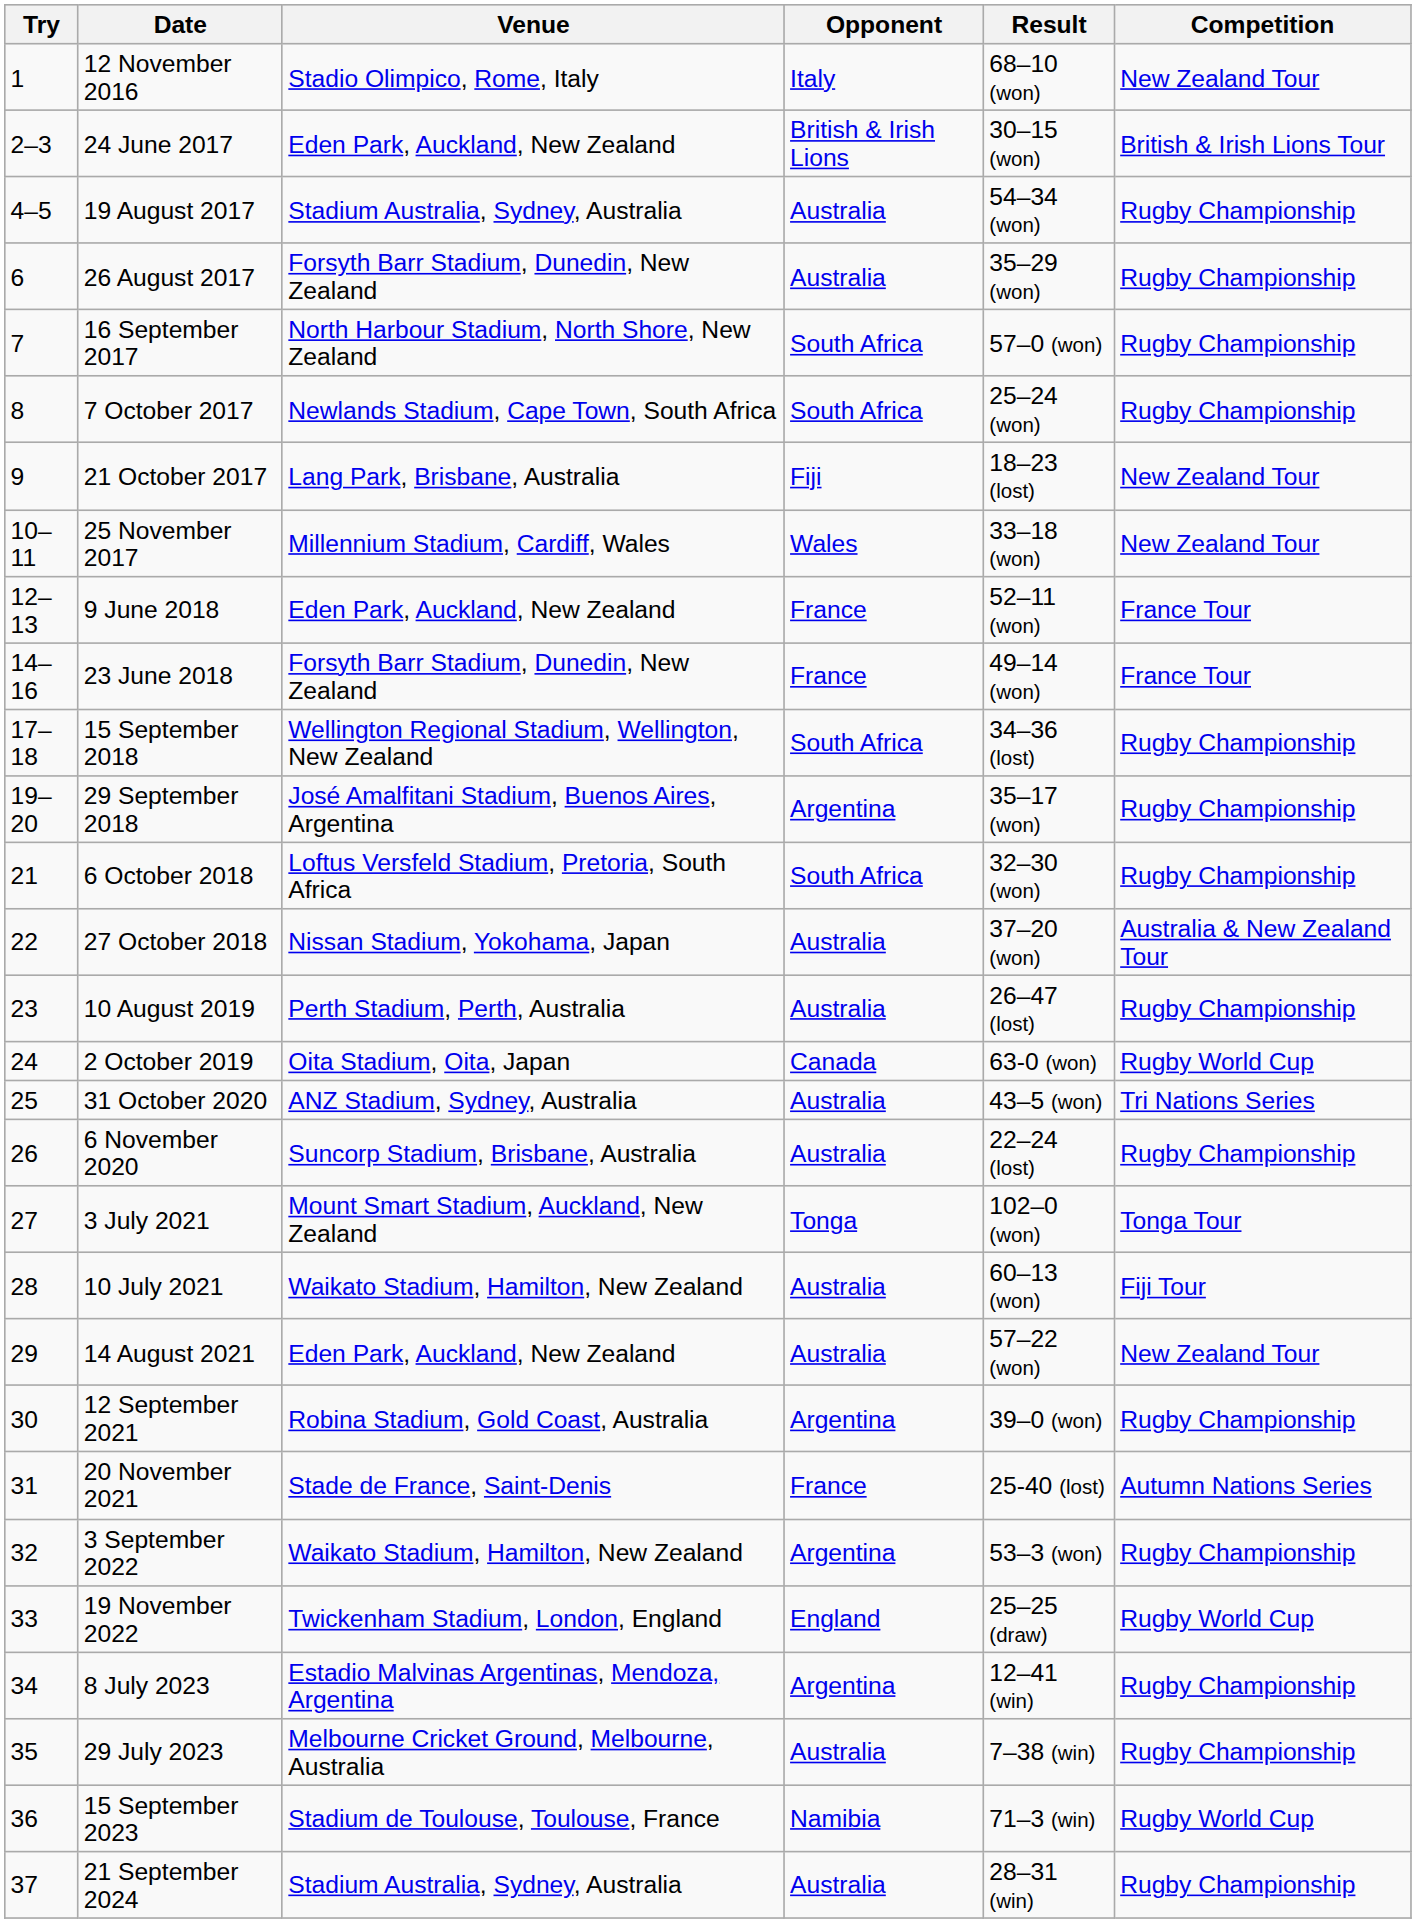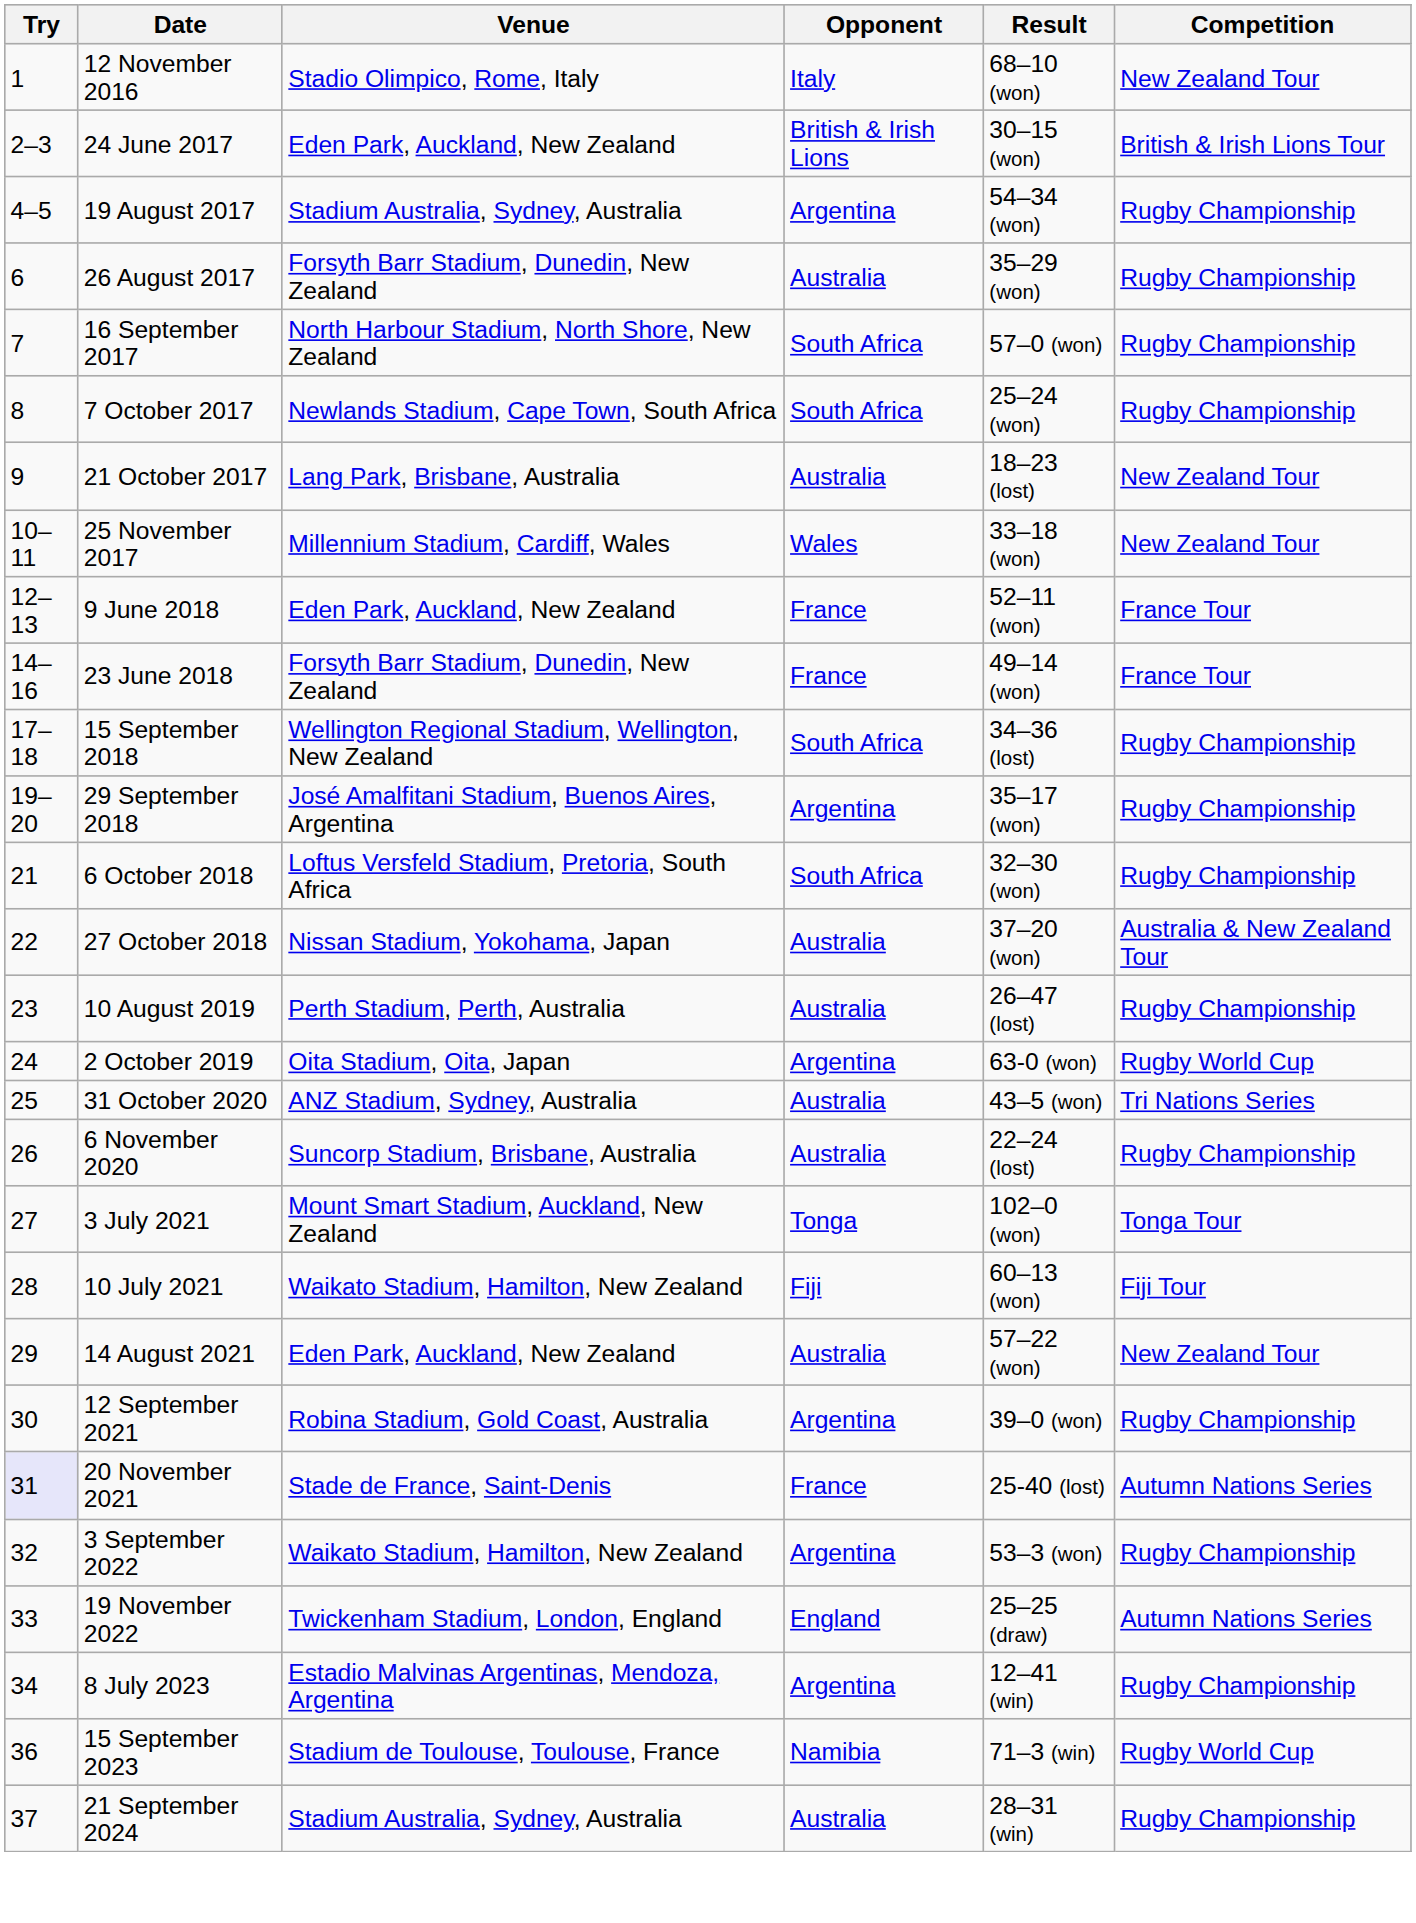 <table class="wikitable sortable" style="text-align:left; font-size:95%">
 <tr>
 <th>Try</th>
 <th>Date</th>
 <th>Venue</th>
 <th>Opponent</th>
 <th>Result</th>
 <th>Competition</th>
 </tr>
 <tr>
 <td>1</td>
 <td>12 November 2016</td>
 <td><a href='#'>Stadio Olimpico</a>, <a href='#'>Rome</a>, Italy</td>
 <td><a href='#'>Italy</a></td>
 <td>68–10 <small>(won)</small></td>
 <td><a href='#'>New Zealand Tour</a></td>
 </tr>
 <tr>
 <td>2–3</td>
 <td>24 June 2017</td>
 <td><a href='#'>Eden Park</a>, <a href='#'>Auckland</a>, New Zealand</td>
 <td><a href='#'>British & Irish Lions</a></td>
 <td>30–15 <small>(won)</small></td>
 <td><a href='#'>British & Irish Lions Tour</a></td>
 </tr>
 <tr>
 <td>4–5</td>
 <td>19 August 2017</td>
 <td><a href='#'>Stadium Australia</a>, <a href='#'>Sydney</a>, Australia</td>
-<td><a href='#'>Australia</a></td>
+<td><a href='#'>Argentina</a></td>
 <td>54–34 <small>(won)</small></td>
 <td><a href='#'>Rugby Championship</a></td>
 </tr>
 <tr>
 <td>6</td>
 <td>26 August 2017</td>
 <td><a href='#'>Forsyth Barr Stadium</a>, <a href='#'>Dunedin</a>, New Zealand</td>
 <td><a href='#'>Australia</a></td>
 <td>35–29 <small>(won)</small></td>
 <td><a href='#'>Rugby Championship</a></td>
 </tr>
 <tr>
 <td>7</td>
 <td>16 September 2017</td>
 <td><a href='#'>North Harbour Stadium</a>, <a href='#'>North Shore</a>, New Zealand</td>
 <td><a href='#'>South Africa</a></td>
 <td>57–0 <small>(won)</small></td>
 <td><a href='#'>Rugby Championship</a></td>
 </tr>
 <tr>
 <td>8</td>
 <td>7 October 2017</td>
 <td><a href='#'>Newlands Stadium</a>, <a href='#'>Cape Town</a>, South Africa</td>
 <td><a href='#'>South Africa</a></td>
 <td>25–24 <small>(won)</small></td>
 <td><a href='#'>Rugby Championship</a></td>
 </tr>
 <tr>
 <td>9</td>
 <td>21 October 2017</td>
 <td><a href='#'>Lang Park</a>, <a href='#'>Brisbane</a>, Australia</td>
-<td><a href='#'>Fiji</a></td>
+<td><a href='#'>Australia</a></td>
 <td>18–23 <small>(lost)</small></td>
 <td><a href='#'>New Zealand Tour</a></td>
 </tr>
 <tr>
 <td>10–11</td>
 <td>25 November 2017</td>
 <td><a href='#'>Millennium Stadium</a>, <a href='#'>Cardiff</a>, Wales</td>
 <td><a href='#'>Wales</a></td>
 <td>33–18 <small>(won)</small></td>
 <td><a href='#'>New Zealand Tour</a></td>
 </tr>
 <tr>
 <td>12–13</td>
 <td>9 June 2018</td>
 <td><a href='#'>Eden Park</a>, <a href='#'>Auckland</a>, New Zealand</td>
 <td><a href='#'>France</a></td>
 <td>52–11 <small>(won)</small></td>
 <td><a href='#'>France Tour</a></td>
 </tr>
 <tr>
 <td>14–16</td>
 <td>23 June 2018</td>
 <td><a href='#'>Forsyth Barr Stadium</a>, <a href='#'>Dunedin</a>, New Zealand</td>
 <td><a href='#'>France</a></td>
 <td>49–14 <small>(won)</small></td>
 <td><a href='#'>France Tour</a></td>
 </tr>
 <tr>
 <td>17–18</td>
 <td>15 September 2018</td>
 <td><a href='#'>Wellington Regional Stadium</a>, <a href='#'>Wellington</a>, New Zealand</td>
 <td><a href='#'>South Africa</a></td>
 <td>34–36 <small>(lost)</small></td>
 <td><a href='#'>Rugby Championship</a></td>
 </tr>
 <tr>
 <td>19–20</td>
 <td>29 September 2018</td>
 <td><a href='#'>José Amalfitani Stadium</a>, <a href='#'>Buenos Aires</a>, Argentina</td>
 <td><a href='#'>Argentina</a></td>
 <td>35–17 <small>(won)</small></td>
 <td><a href='#'>Rugby Championship</a></td>
 </tr>
 <tr>
 <td>21</td>
 <td>6 October 2018</td>
 <td><a href='#'>Loftus Versfeld Stadium</a>, <a href='#'>Pretoria</a>, South Africa</td>
 <td><a href='#'>South Africa</a></td>
 <td>32–30 <small>(won)</small></td>
 <td><a href='#'>Rugby Championship</a></td>
 </tr>
 <tr>
 <td>22</td>
 <td>27 October 2018</td>
 <td><a href='#'>Nissan Stadium</a>, <a href='#'>Yokohama</a>, Japan</td>
 <td><a href='#'>Australia</a></td>
 <td>37–20 <small>(won)</small></td>
 <td><a href='#'>Australia & New Zealand Tour</a></td>
 </tr>
 <tr>
 <td>23</td>
 <td>10 August 2019</td>
 <td><a href='#'>Perth Stadium</a>, <a href='#'>Perth</a>, Australia</td>
 <td><a href='#'>Australia</a></td>
 <td>26–47 <small>(lost)</small></td>
 <td><a href='#'>Rugby Championship</a></td>
 </tr>
 <tr>
 <td>24</td>
 <td>2 October 2019</td>
 <td><a href='#'>Oita Stadium</a>, <a href='#'>Oita</a>, Japan</td>
-<td><a href='#'>Canada</a></td>
+<td><a href='#'>Argentina</a></td>
 <td>63-0 <small>(won)</small></td>
 <td><a href='#'>Rugby World Cup</a></td>
 </tr>
 <tr>
 <td>25</td>
 <td>31 October 2020</td>
 <td><a href='#'>ANZ Stadium</a>, <a href='#'>Sydney</a>, Australia</td>
 <td><a href='#'>Australia</a></td>
 <td>43–5 <small>(won)</small></td>
 <td><a href='#'>Tri Nations Series</a></td>
 </tr>
 <tr>
 <td>26</td>
 <td>6 November 2020</td>
 <td><a href='#'>Suncorp Stadium</a>, <a href='#'>Brisbane</a>, Australia</td>
 <td><a href='#'>Australia</a></td>
 <td>22–24 <small>(lost)</small></td>
 <td><a href='#'>Rugby Championship</a></td>
 </tr>
 <tr>
 <td>27</td>
 <td>3 July 2021</td>
 <td><a href='#'>Mount Smart Stadium</a>, <a href='#'>Auckland</a>, New Zealand</td>
 <td><a href='#'>Tonga</a></td>
 <td>102–0 <small>(won)</small></td>
 <td><a href='#'>Tonga Tour</a></td>
 </tr>
 <tr>
 <td>28</td>
 <td>10 July 2021</td>
 <td><a href='#'>Waikato Stadium</a>, <a href='#'>Hamilton</a>, New Zealand</td>
-<td><a href='#'>Australia</a></td>
+<td><a href='#'>Fiji</a></td>
 <td>60–13 <small>(won)</small></td>
 <td><a href='#'>Fiji Tour</a></td>
 </tr>
 <tr>
 <td>29</td>
 <td>14 August 2021</td>
 <td><a href='#'>Eden Park</a>, <a href='#'>Auckland</a>, New Zealand</td>
 <td><a href='#'>Australia</a></td>
 <td>57–22 <small>(won)</small></td>
 <td><a href='#'>New Zealand Tour</a></td>
 </tr>
 <tr>
 <td>30</td>
 <td>12 September 2021</td>
 <td><a href='#'>Robina Stadium</a>, <a href='#'>Gold Coast</a>, Australia</td>
 <td><a href='#'>Argentina</a></td>
 <td>39–0 <small>(won)</small></td>
 <td><a href='#'>Rugby Championship</a></td>
 </tr>
 <tr>
-<td>31</td>
+<td style="background: lavender;">31</td>
 <td>20 November 2021</td>
 <td><a href='#'>Stade de France</a>, <a href='#'>Saint-Denis</a></td>
 <td><a href='#'>France</a></td>
 <td>25-40 <small>(lost)</small></td>
 <td><a href='#'>Autumn Nations Series</a></td>
 </tr>
 <tr>
 <td>32</td>
 <td>3 September 2022</td>
 <td><a href='#'>Waikato Stadium</a>, <a href='#'>Hamilton</a>, New Zealand</td>
 <td><a href='#'>Argentina</a></td>
 <td>53–3 <small>(won)</small></td>
 <td><a href='#'>Rugby Championship</a></td>
 </tr>
 <tr>
 <td>33</td>
 <td>19 November 2022</td>
 <td><a href='#'>Twickenham Stadium</a>, <a href='#'>London</a>, England</td>
 <td><a href='#'>England</a></td>
 <td>25–25 <small>(draw)</small></td>
-<td><a href='#'>Rugby World Cup</a></td>
+<td><a href='#'>Autumn Nations Series</a></td>
 </tr>
 <tr>
 <td>34</td>
 <td>8 July 2023</td>
 <td><a href='#'>Estadio Malvinas Argentinas</a>, <a href='#'>Mendoza, Argentina</a></td>
 <td><a href='#'>Argentina</a></td>
 <td>12–41 <small>(win)</small></td>
-<td><a href='#'>Rugby Championship</a></td>
-</tr>
-<tr>
-<td>35</td>
-<td>29 July 2023</td>
-<td><a href='#'>Melbourne Cricket Ground</a>, <a href='#'>Melbourne</a>, Australia</td>
-<td><a href='#'>Australia</a></td>
-<td>7–38 <small>(win)</small></td>
 <td><a href='#'>Rugby Championship</a></td>
 </tr>
 <tr>
 <td>36</td>
 <td>15 September 2023</td>
 <td><a href='#'>Stadium de Toulouse</a>, <a href='#'>Toulouse</a>, France</td>
 <td><a href='#'>Namibia</a></td>
 <td>71–3 <small>(win)</small></td>
 <td><a href='#'>Rugby World Cup</a></td>
 </tr>
 <tr>
 <td>37</td>
 <td>21 September 2024</td>
 <td><a href='#'>Stadium Australia</a>, <a href='#'>Sydney</a>, Australia</td>
 <td><a href='#'>Australia</a></td>
 <td>28–31 <small>(win)</small></td>
 <td><a href='#'>Rugby Championship</a></td>
 </tr>
 </table>
